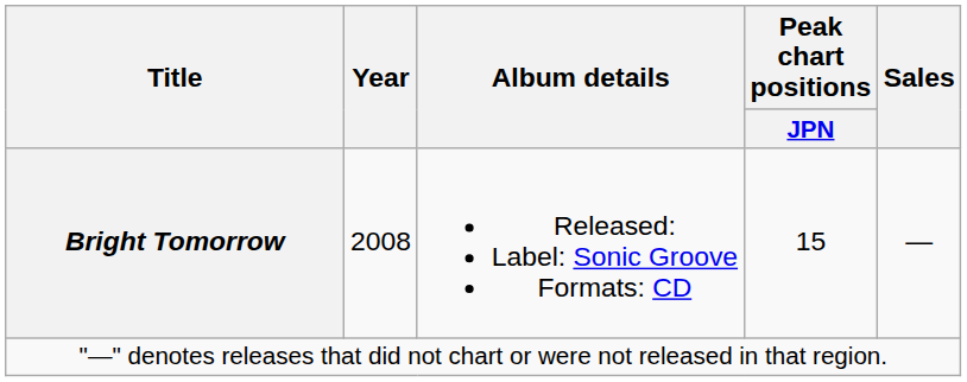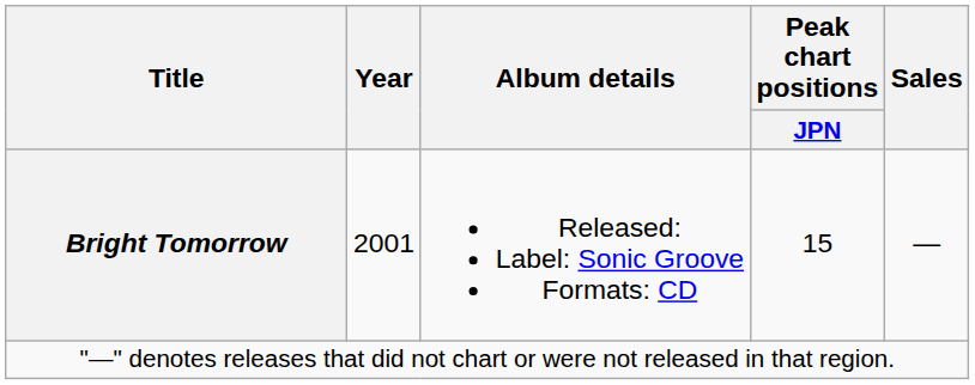 <table class="wikitable plainrowheaders" style="text-align:center;">
 <tr>
 <th scope="col" rowspan="2" style="width:12em;">Title</th>
 <th scope="col" rowspan="2">Year</th>
 <th scope="col" rowspan="2">Album details</th>
 <th scope="col" colspan="1">Peak chart positions</th>
 <th scope="col" rowspan="2">Sales</th>
 </tr>
 <tr>
 <th scope="col" style="width:3em;font-size:90%;"><a href='#'>JPN</a><br></th>
 </tr>
 <tr>
 <th scope="row"><em>Bright Tomorrow</em></th>
-<td>2008</td>
+<td>2001</td>
 <td><br><ul><li>Released: </li><li>Label: <a href='#'>Sonic Groove</a></li><li>Formats: <a href='#'>CD</a></li></ul></td>
 <td>15</td>
 <td>—</td>
 </tr>
 <tr>
 <td colspan="5" style="font-size:90%;">"—" denotes releases that did not chart or were not released in that region.</td>
 </tr>
 </table>
